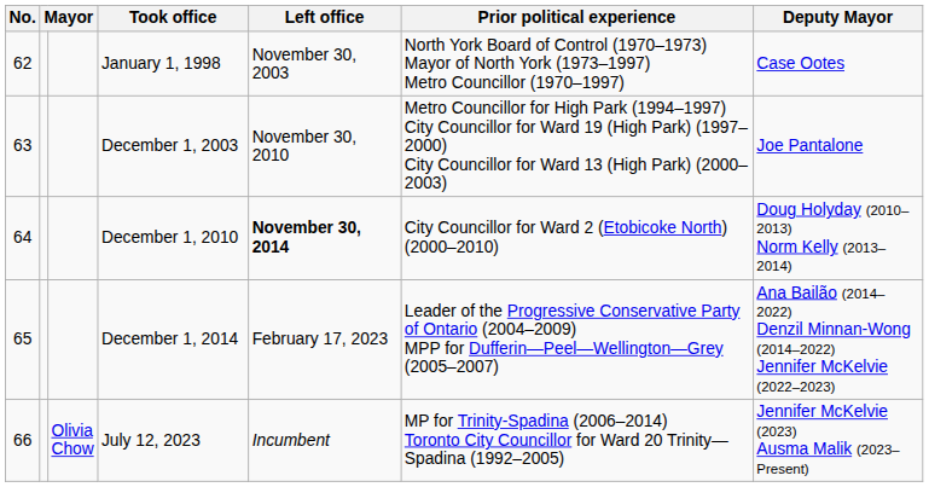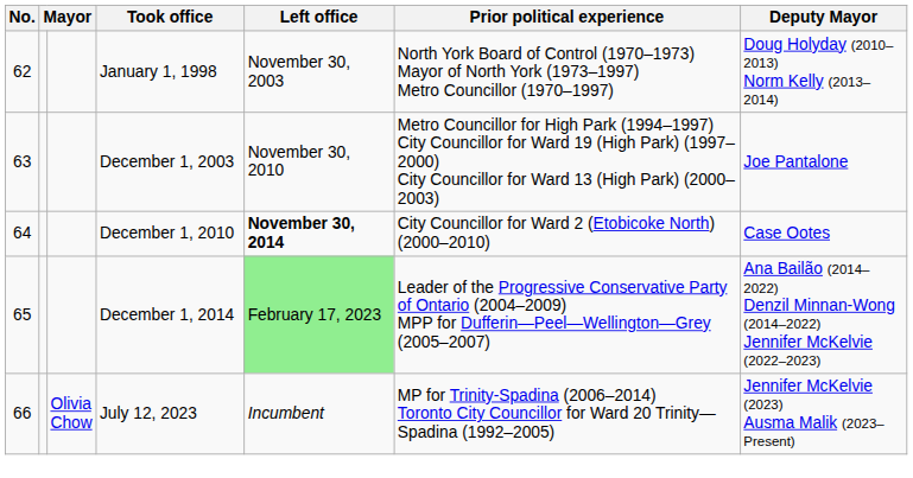 <table class="sortable wikitable" style="text-align:left; font-size:100%; width:100%;">
 <tr valign=bottom>
 <th width="25px">No.</th>
 <th width="160px" colspan="2">Mayor</th>
 <th width="180px">Took office</th>
 <th width="180px">Left office</th>
 <th width="490px">Prior political experience</th>
 <th width="212px">Deputy Mayor</th>
 </tr>
 <tr>
 <td align="center">62</td>
 <td></td>
 <td></td>
 <td>January 1, 1998</td>
 <td>November 30, 2003</td>
 <td align="left">North York Board of Control (1970–1973)<br>Mayor of North York (1973–1997)<br>Metro Councillor (1970–1997)</td>
-<td><a href='#'>Case Ootes</a></td>
+<td><a href='#'>Doug Holyday</a> <small>(2010–2013)</small><br><a href='#'>Norm Kelly</a> <small>(2013–2014)</small></td>
 </tr>
 <tr>
 <td align="center">63</td>
 <td></td>
 <td></td>
 <td>December 1, 2003</td>
 <td>November 30, 2010</td>
 <td align="left">Metro Councillor for High Park (1994–1997)<br> City Councillor for Ward 19 (High Park) (1997–2000)<br>City Councillor for Ward 13 (High Park) (2000–2003)</td>
 <td><a href='#'>Joe Pantalone</a></td>
 </tr>
 <tr>
 <td align="center">64</td>
 <td></td>
 <td></td>
 <td>December 1, 2010</td>
 <td><strong>November 30, 2014</strong></td>
 <td align="left">City Councillor for Ward 2 (<a href='#'>Etobicoke North</a>) (2000–2010)</td>
-<td><a href='#'>Doug Holyday</a> <small>(2010–2013)</small><br><a href='#'>Norm Kelly</a> <small>(2013–2014)</small></td>
+<td><a href='#'>Case Ootes</a></td>
 </tr>
 <tr>
 <td align="center">65</td>
 <td></td>
 <td></td>
 <td>December 1, 2014</td>
-<td>February 17, 2023</td>
+<td style="background: lightgreen;">February 17, 2023</td>
 <td align="left">Leader of the <a href='#'>Progressive Conservative Party of Ontario</a> (2004–2009)<br>MPP for <a href='#'>Dufferin—Peel—Wellington—Grey</a> (2005–2007)</td>
 <td><a href='#'>Ana Bailão</a> <small>(2014–2022)</small><br><a href='#'>Denzil Minnan-Wong</a> <small>(2014–2022)</small><br><a href='#'>Jennifer McKelvie</a> <small>(2022–2023)</small></td>
 </tr>
 <tr>
 <td align="center">66</td>
 <td></td>
 <td><a href='#'>Olivia Chow</a></td>
 <td>July 12, 2023</td>
 <td><em>Incumbent</em></td>
 <td align="left">MP for <a href='#'>Trinity-Spadina</a> (2006–2014)<br><a href='#'>Toronto City Councillor</a> for Ward 20 Trinity—Spadina (1992–2005)</td>
 <td><a href='#'>Jennifer McKelvie</a> <small>(2023)</small><br><a href='#'>Ausma Malik</a> <small>(2023–Present)</small></td>
 </tr>
 </table>
